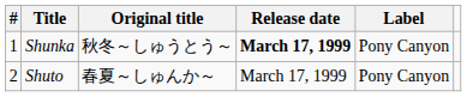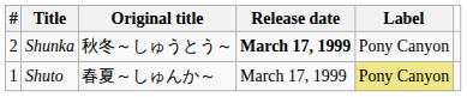 <table class="wikitable sortable">
 <tr>
 <th>#</th>
 <th>Title</th>
 <th>Original title</th>
 <th data-sort-type=>Release date</th>
 <th>Label</th>
 </tr>
 <tr>
-<td>1</td>
+<td>2</td>
 <td><em>Shunka</em></td>
 <td>秋冬～しゅうとう～</td>
 <td><strong>March 17, 1999</strong></td>
 <td>Pony Canyon</td>
 <td></td>
 </tr>
 <tr>
-<td>2</td>
+<td>1</td>
 <td><em>Shuto</em></td>
 <td>春夏～しゅんか～</td>
 <td>March 17, 1999</td>
-<td>Pony Canyon</td>
+<td style="background: khaki;">Pony Canyon</td>
 <td></td>
 </tr>
 </table>
